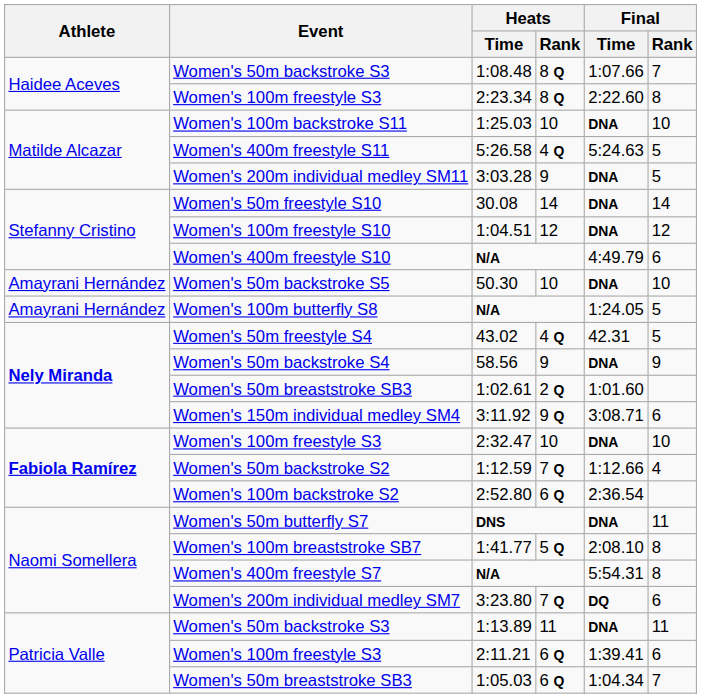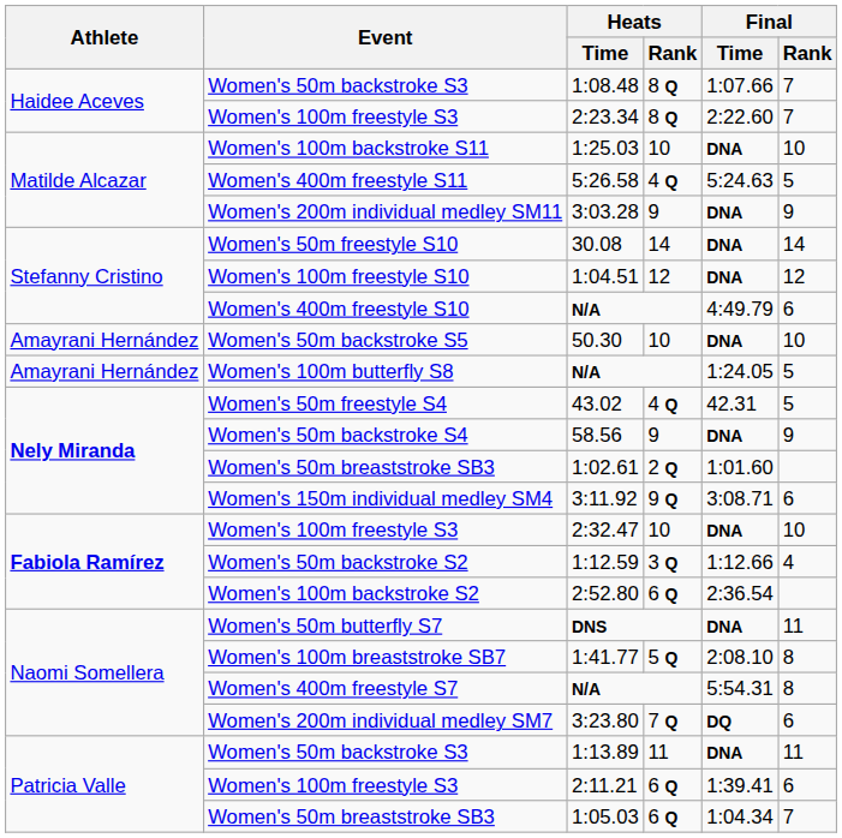 <table class=wikitable style="font-size:95%">
 <tr>
 <th rowspan="2">Athlete</th>
 <th rowspan="2">Event</th>
 <th colspan="2">Heats</th>
 <th colspan="2">Final</th>
 </tr>
 <tr>
 <th>Time</th>
 <th>Rank</th>
 <th>Time</th>
 <th>Rank</th>
 </tr>
 <tr>
 <td rowspan="2"><a href='#'>Haidee Aceves</a></td>
 <td><a href='#'>Women's 50m backstroke S3</a></td>
 <td>1:08.48</td>
 <td>8 <small><strong>Q</strong></small></td>
 <td>1:07.66</td>
 <td>7</td>
 </tr>
 <tr>
 <td><a href='#'>Women's 100m freestyle S3</a></td>
 <td>2:23.34</td>
 <td>8 <small><strong>Q</strong></small></td>
 <td>2:22.60</td>
-<td>8</td>
+<td>7</td>
 </tr>
 <tr>
 <td rowspan="3"><a href='#'>Matilde Alcazar</a></td>
 <td><a href='#'>Women's 100m backstroke S11</a></td>
 <td>1:25.03</td>
 <td>10</td>
 <td><strong><small>DNA</small></strong></td>
 <td>10</td>
 </tr>
 <tr>
 <td><a href='#'>Women's 400m freestyle S11</a></td>
 <td>5:26.58</td>
 <td>4 <small><strong>Q</strong></small></td>
 <td>5:24.63</td>
 <td>5</td>
 </tr>
 <tr>
 <td><a href='#'>Women's 200m individual medley SM11</a></td>
 <td>3:03.28</td>
 <td>9</td>
 <td><small><strong>DNA</strong></small></td>
-<td>5</td>
+<td>9</td>
 </tr>
 <tr>
 <td rowspan="3"><a href='#'>Stefanny Cristino</a></td>
 <td><a href='#'>Women's 50m freestyle S10</a></td>
 <td>30.08</td>
 <td>14</td>
 <td><strong><small>DNA</small></strong></td>
 <td>14</td>
 </tr>
 <tr>
 <td><a href='#'>Women's 100m freestyle S10</a></td>
 <td>1:04.51</td>
 <td>12</td>
 <td><strong><small>DNA</small></strong></td>
 <td>12</td>
 </tr>
 <tr>
 <td><a href='#'>Women's 400m freestyle S10</a></td>
 <td colspan="2"><strong><small>N/A</small></strong></td>
 <td>4:49.79</td>
 <td>6</td>
 </tr>
 <tr>
 <td><a href='#'>Amayrani Hernández</a></td>
 <td><a href='#'>Women's 50m backstroke S5</a></td>
 <td>50.30</td>
 <td>10</td>
 <td><strong><small>DNA</small></strong></td>
 <td>10</td>
 </tr>
 <tr>
 <td><a href='#'>Amayrani Hernández</a></td>
 <td><a href='#'>Women's 100m butterfly S8</a></td>
 <td colspan="2"><strong><small>N/A</small></strong></td>
 <td>1:24.05</td>
 <td>5</td>
 </tr>
 <tr>
 <td rowspan="4"><strong><a href='#'>Nely Miranda</a></strong></td>
 <td><a href='#'>Women's 50m freestyle S4</a></td>
 <td>43.02</td>
 <td>4 <strong><small>Q</small></strong></td>
 <td>42.31</td>
 <td>5</td>
 </tr>
 <tr>
 <td><a href='#'>Women's 50m backstroke S4</a></td>
 <td>58.56</td>
 <td>9</td>
 <td><small><strong>DNA</strong></small></td>
 <td>9</td>
 </tr>
 <tr>
 <td><a href='#'>Women's 50m breaststroke SB3</a></td>
 <td>1:02.61</td>
 <td>2 <small><strong>Q</strong></small></td>
 <td>1:01.60</td>
 <td></td>
 </tr>
 <tr>
 <td><a href='#'>Women's 150m individual medley SM4</a></td>
 <td>3:11.92</td>
 <td>9 <small><strong>Q</strong></small></td>
 <td>3:08.71</td>
 <td>6</td>
 </tr>
 <tr>
 <td rowspan="3"><strong><a href='#'>Fabiola Ramírez</a></strong></td>
 <td><a href='#'>Women's 100m freestyle S3</a></td>
 <td>2:32.47</td>
 <td>10</td>
 <td><small><strong>DNA</strong></small></td>
 <td>10</td>
 </tr>
 <tr>
 <td><a href='#'>Women's 50m backstroke S2</a></td>
 <td>1:12.59</td>
-<td>7 <strong><small>Q</small></strong></td>
+<td>3 <strong><small>Q</small></strong></td>
 <td>1:12.66</td>
 <td>4</td>
 </tr>
 <tr>
 <td><a href='#'>Women's 100m backstroke S2</a></td>
 <td>2:52.80</td>
 <td>6 <small><strong>Q</strong></small></td>
 <td>2:36.54</td>
 <td></td>
 </tr>
 <tr>
 <td rowspan="4"><a href='#'>Naomi Somellera</a></td>
 <td><a href='#'>Women's 50m butterfly S7</a></td>
 <td colspan="2"><strong><small>DNS</small></strong></td>
 <td><strong><small>DNA</small></strong></td>
 <td>11</td>
 </tr>
 <tr>
 <td><a href='#'>Women's 100m breaststroke SB7</a></td>
 <td>1:41.77</td>
 <td>5 <strong><small>Q</small></strong></td>
 <td>2:08.10</td>
 <td>8</td>
 </tr>
 <tr>
 <td><a href='#'>Women's 400m freestyle S7</a></td>
 <td colspan="2"><strong><small>N/A</small></strong></td>
 <td>5:54.31</td>
 <td>8</td>
 </tr>
 <tr>
 <td><a href='#'>Women's 200m individual medley SM7</a></td>
 <td>3:23.80</td>
 <td>7 <strong><small>Q</small></strong></td>
 <td><small><strong>DQ</strong></small></td>
 <td>6</td>
 </tr>
 <tr>
 <td rowspan="3"><a href='#'>Patricia Valle</a></td>
 <td><a href='#'>Women's 50m backstroke S3</a></td>
 <td>1:13.89</td>
 <td>11</td>
 <td><small><strong>DNA</strong></small></td>
 <td>11</td>
 </tr>
 <tr>
 <td align="left"><a href='#'>Women's 100m freestyle S3</a></td>
 <td>2:11.21</td>
 <td>6 <small><strong>Q</strong></small></td>
 <td>1:39.41</td>
 <td>6</td>
 </tr>
 <tr>
 <td><a href='#'>Women's 50m breaststroke SB3</a></td>
 <td>1:05.03</td>
 <td>6 <small><strong>Q</strong></small></td>
 <td>1:04.34</td>
 <td>7</td>
 </tr>
 </table>
